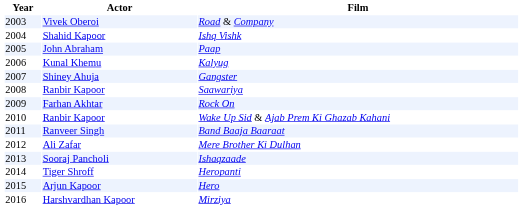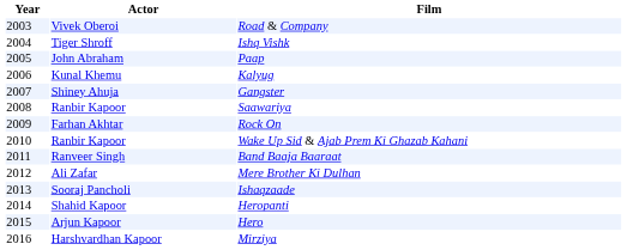 <table cellspacing="1" cellpadding="1" border="0" width="50%">
 <tr>
 <th>Year</th>
 <th>Actor</th>
 <th>Film</th>
 </tr>
 <tr bgcolor=#edf3fe>
 <td>2003</td>
 <td><a href='#'>Vivek Oberoi</a></td>
 <td><em><a href='#'>Road</a></em> & <em><a href='#'>Company</a></em></td>
 </tr>
 <tr>
 <td>2004</td>
-<td><a href='#'>Shahid Kapoor</a></td>
+<td><a href='#'>Tiger Shroff</a></td>
 <td><em><a href='#'>Ishq Vishk</a></em></td>
 </tr>
 <tr bgcolor=#edf3fe>
 <td>2005</td>
 <td><a href='#'>John Abraham</a></td>
 <td><em><a href='#'>Paap</a></em></td>
 </tr>
 <tr>
 <td>2006</td>
 <td><a href='#'>Kunal Khemu</a></td>
 <td><em><a href='#'>Kalyug</a></em></td>
 </tr>
 <tr bgcolor=#edf3fe>
 <td>2007</td>
 <td><a href='#'>Shiney Ahuja</a></td>
 <td><em><a href='#'>Gangster</a></em></td>
 </tr>
 <tr>
 <td>2008</td>
 <td><a href='#'>Ranbir Kapoor</a></td>
 <td><em><a href='#'>Saawariya</a></em></td>
 </tr>
 <tr bgcolor=#edf3fe>
 <td>2009</td>
 <td><a href='#'>Farhan Akhtar</a></td>
 <td><em><a href='#'>Rock On</a></em></td>
 </tr>
 <tr>
 <td>2010</td>
 <td><a href='#'>Ranbir Kapoor</a></td>
 <td><em><a href='#'>Wake Up Sid</a></em> & <em><a href='#'>Ajab Prem Ki Ghazab Kahani</a></em></td>
 </tr>
 <tr bgcolor=#edf3fe>
 <td>2011</td>
 <td><a href='#'>Ranveer Singh</a></td>
 <td><em><a href='#'>Band Baaja Baaraat</a></em></td>
 </tr>
 <tr>
 <td>2012</td>
 <td><a href='#'>Ali Zafar</a></td>
 <td><em><a href='#'>Mere Brother Ki Dulhan</a></em></td>
 </tr>
 <tr bgcolor=#edf3fe>
 <td>2013</td>
 <td><a href='#'>Sooraj Pancholi</a></td>
 <td><em><a href='#'>Ishaqzaade</a></em></td>
 </tr>
 <tr>
 <td>2014</td>
-<td><a href='#'>Tiger Shroff</a></td>
+<td><a href='#'>Shahid Kapoor</a></td>
 <td><em><a href='#'>Heropanti</a></em></td>
 </tr>
 <tr bgcolor=#edf3fe>
 <td>2015</td>
 <td><a href='#'>Arjun Kapoor</a></td>
 <td><em><a href='#'>Hero</a></em></td>
 </tr>
 <tr>
 <td>2016</td>
 <td><a href='#'>Harshvardhan Kapoor</a></td>
 <td><em><a href='#'>Mirziya</a></em></td>
 </tr>
 </table>
